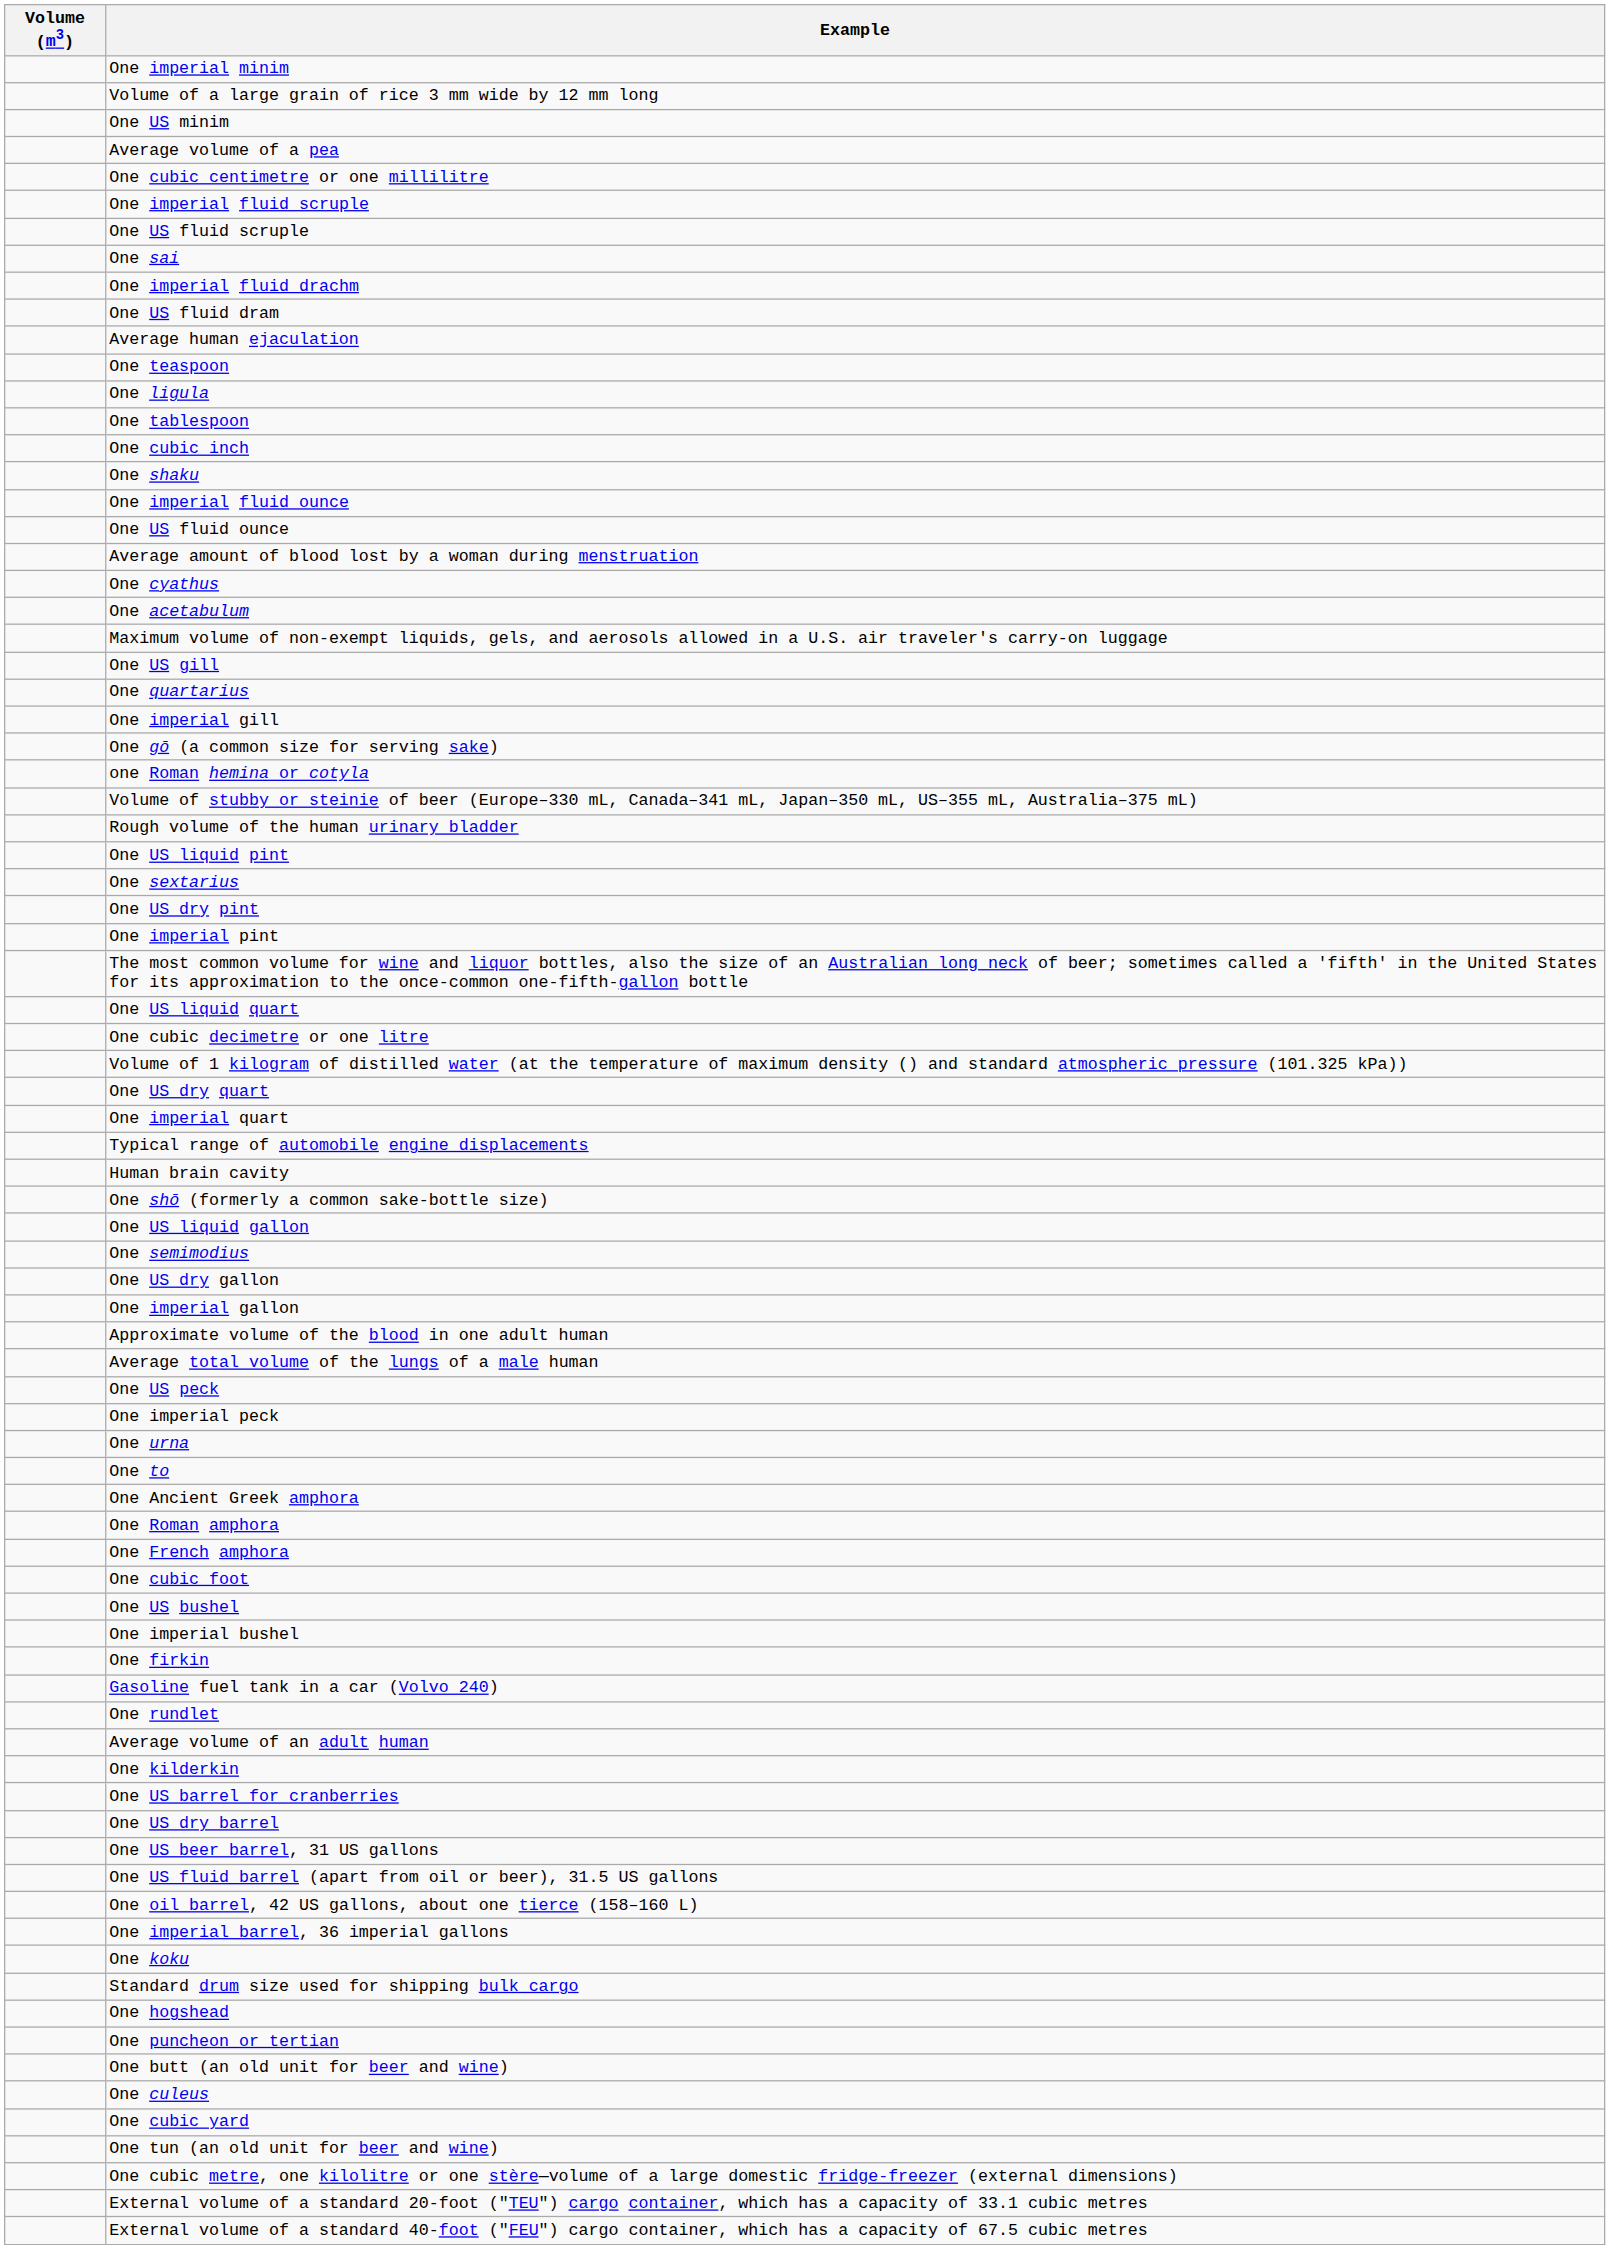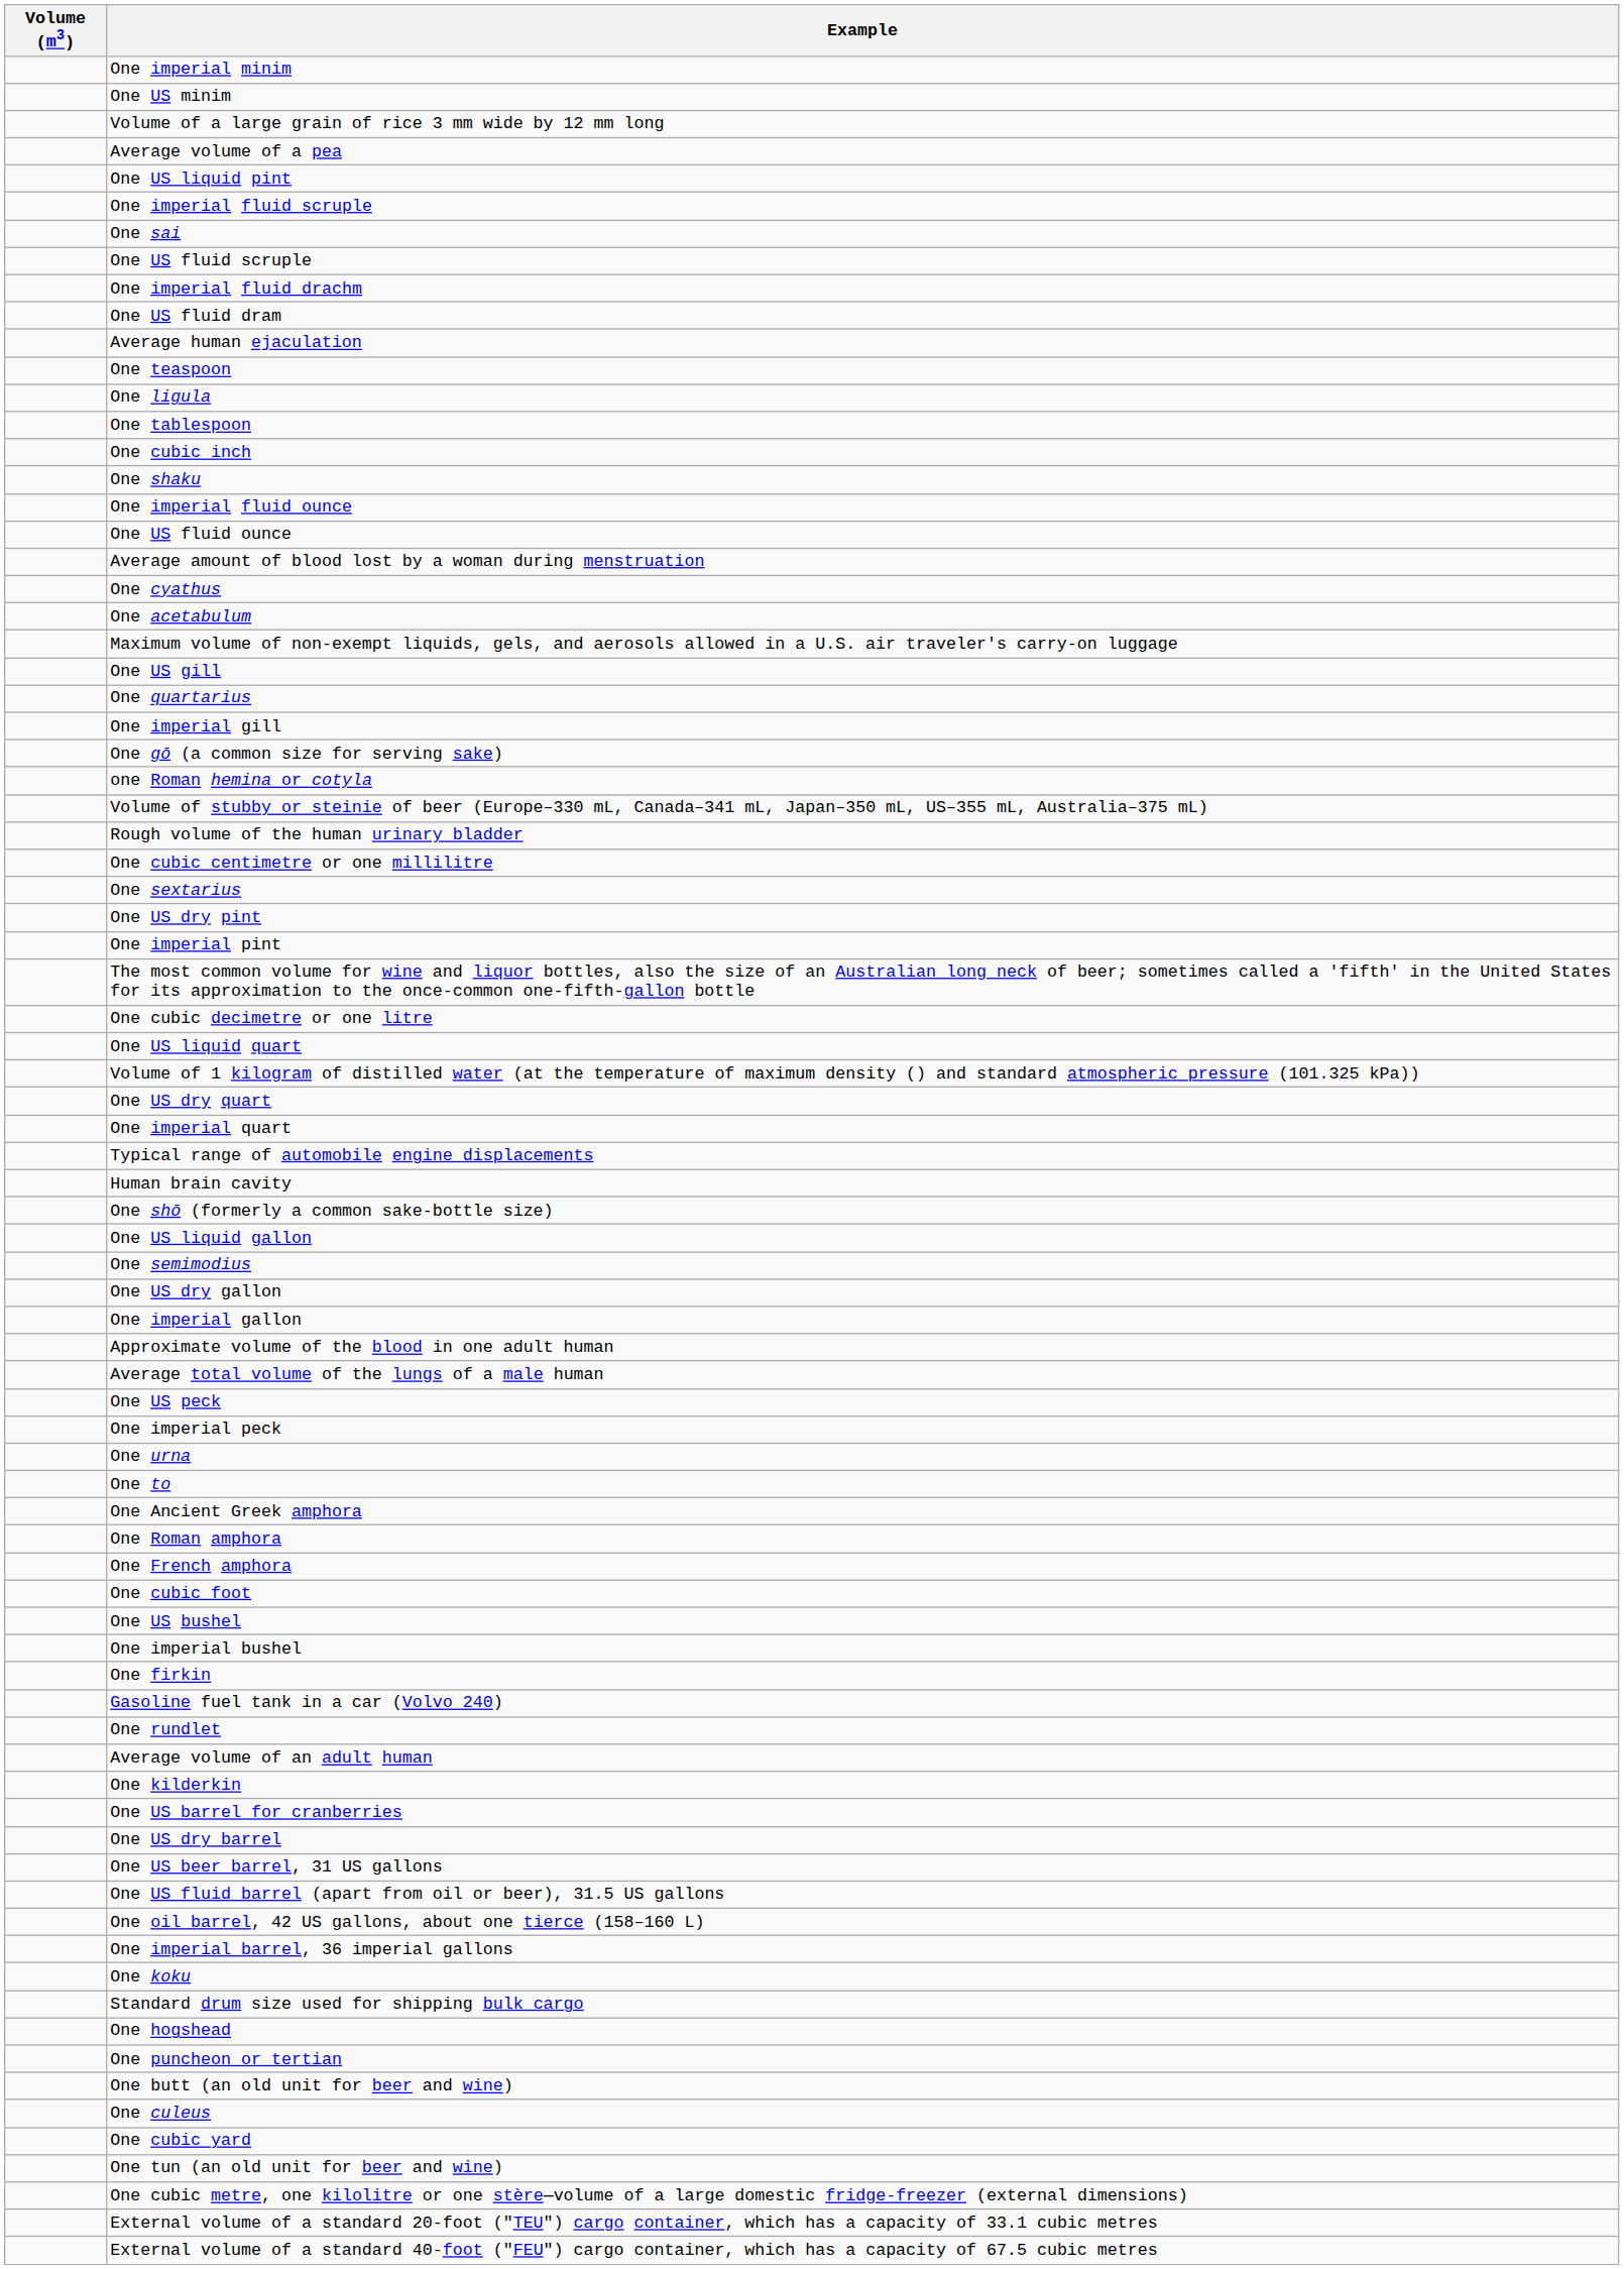 <table class=wikitable>
 <tr>
 <th>Volume (<a href='#'>m<sup>3</sup></a>)</th>
 <th>Example</th>
 </tr>
 <tr>
 <td align=right valign=top></td>
 <td>One <a href='#'>imperial</a> <a href='#'>minim</a></td>
 </tr>
 <tr>
 <td align=right valign=top></td>
-<td>Volume of a large grain of rice 3 mm wide by 12 mm long</td>
+<td>One <a href='#'>US</a> minim</td>
 </tr>
 <tr>
 <td align=right valign=top></td>
-<td>One <a href='#'>US</a> minim</td>
+<td>Volume of a large grain of rice 3 mm wide by 12 mm long</td>
 </tr>
 <tr>
 <td align=right valign=top></td>
 <td>Average volume of a <a href='#'>pea</a></td>
 </tr>
 <tr>
 <td align=right valign=top></td>
-<td>One <a href='#'>cubic centimetre</a> or one <a href='#'>millilitre</a></td>
+<td>One <a href='#'>US liquid</a> <a href='#'>pint</a></td>
 </tr>
 <tr>
 <td align=right valign=top></td>
 <td>One <a href='#'>imperial</a> <a href='#'>fluid scruple</a></td>
 </tr>
 <tr>
 <td align=right valign=top></td>
-<td>One <a href='#'>US</a> fluid scruple</td>
+<td>One <em><a href='#'>sai</a></em></td>
 </tr>
 <tr>
 <td align=right valign=top></td>
-<td>One <em><a href='#'>sai</a></em></td>
+<td>One <a href='#'>US</a> fluid scruple</td>
 </tr>
 <tr>
 <td align=right valign=top></td>
 <td>One <a href='#'>imperial</a> <a href='#'>fluid drachm</a></td>
 </tr>
 <tr>
 <td align=right valign=top></td>
 <td>One <a href='#'>US</a> fluid dram</td>
 </tr>
 <tr>
 <td align=right valign=top></td>
 <td>Average human <a href='#'>ejaculation</a></td>
 </tr>
 <tr>
 <td align=right valign=top></td>
 <td>One <a href='#'>teaspoon</a></td>
 </tr>
 <tr>
 <td align=right valign=top></td>
 <td>One <em><a href='#'>ligula</a></em></td>
 </tr>
 <tr>
 <td align=right valign=top></td>
 <td>One <a href='#'>tablespoon</a></td>
 </tr>
 <tr>
 <td align=right valign=top></td>
 <td>One <a href='#'>cubic inch</a></td>
 </tr>
 <tr>
 <td align=right valign=top></td>
 <td>One <em><a href='#'>shaku</a></em></td>
 </tr>
 <tr>
 <td align=right valign=top></td>
 <td>One <a href='#'>imperial</a> <a href='#'>fluid ounce</a></td>
 </tr>
 <tr>
 <td align=right valign=top></td>
 <td>One <a href='#'>US</a> fluid ounce</td>
 </tr>
 <tr>
 <td align=right valign=top></td>
 <td>Average amount of blood lost by a woman during <a href='#'>menstruation</a></td>
 </tr>
 <tr>
 <td align=right valign=top></td>
 <td>One <em><a href='#'>cyathus</a></em></td>
 </tr>
 <tr>
 <td align=right valign=top></td>
 <td>One <em><a href='#'>acetabulum</a></em></td>
 </tr>
 <tr>
 <td align=right valign=top></td>
 <td>Maximum volume of non-exempt liquids, gels, and aerosols allowed in a U.S. air traveler's carry-on luggage</td>
 </tr>
 <tr>
 <td align=right valign=top></td>
 <td>One <a href='#'>US</a> <a href='#'>gill</a></td>
 </tr>
 <tr>
 <td align=right valign=top></td>
 <td>One <em><a href='#'>quartarius</a></em></td>
 </tr>
 <tr>
 <td align=right valign=top></td>
 <td>One <a href='#'>imperial</a> gill</td>
 </tr>
 <tr>
 <td align=right valign=top></td>
 <td>One <em><a href='#'>gō</a></em> (a common size for serving <a href='#'>sake</a>)</td>
 </tr>
 <tr>
 <td align=right valign=top></td>
 <td>one <a href='#'>Roman</a> <a href='#'><em>hemina</em> or <em>cotyla</em></a></td>
 </tr>
 <tr>
 <td align=right valign=top></td>
 <td>Volume of <a href='#'>stubby or steinie</a> of beer (Europe–330 mL, Canada–341 mL, Japan–350 mL, US–355 mL, Australia–375 mL)</td>
 </tr>
 <tr>
 <td align=right valign=top></td>
 <td>Rough volume of the human <a href='#'>urinary bladder</a></td>
 </tr>
 <tr>
 <td align=right valign=top></td>
-<td>One <a href='#'>US liquid</a> <a href='#'>pint</a></td>
+<td>One <a href='#'>cubic centimetre</a> or one <a href='#'>millilitre</a></td>
 </tr>
 <tr>
 <td align=right valign=top></td>
 <td>One <em><a href='#'>sextarius</a></em></td>
 </tr>
 <tr>
 <td align=right valign=top></td>
 <td>One <a href='#'>US dry</a> <a href='#'>pint</a></td>
 </tr>
 <tr>
 <td align=right valign=top></td>
 <td>One <a href='#'>imperial</a> pint</td>
 </tr>
 <tr>
 <td align=right valign=top></td>
 <td>The most common volume for <a href='#'>wine</a> and <a href='#'>liquor</a> bottles, also the size of an <a href='#'>Australian long neck</a> of beer; sometimes called a 'fifth' in the United States for its approximation to the once-common one-fifth-<a href='#'>gallon</a> bottle</td>
 </tr>
 <tr>
 <td align=right valign=top></td>
-<td>One <a href='#'>US liquid</a> <a href='#'>quart</a></td>
+<td>One cubic <a href='#'>decimetre</a> or one <a href='#'>litre</a></td>
 </tr>
 <tr>
 <td align=right valign=top></td>
-<td>One cubic <a href='#'>decimetre</a> or one <a href='#'>litre</a></td>
+<td>One <a href='#'>US liquid</a> <a href='#'>quart</a></td>
 </tr>
 <tr>
 <td align=right valign=top></td>
 <td>Volume of 1 <a href='#'>kilogram</a> of distilled <a href='#'>water</a> (at the temperature of maximum density () and standard <a href='#'>atmospheric pressure</a> (101.325 kPa))</td>
 </tr>
 <tr>
 <td align=right valign=top></td>
 <td>One <a href='#'>US dry</a> <a href='#'>quart</a></td>
 </tr>
 <tr>
 <td align=right valign=top></td>
 <td>One <a href='#'>imperial</a> quart</td>
 </tr>
 <tr>
 <td align=right valign=top></td>
 <td>Typical range of <a href='#'>automobile</a> <a href='#'>engine displacements</a></td>
 </tr>
 <tr>
 <td align=right valign=top></td>
 <td>Human brain cavity</td>
 </tr>
 <tr>
 <td align=right valign=top></td>
 <td>One <em><a href='#'>shō</a></em> (formerly a common sake-bottle size)</td>
 </tr>
 <tr>
 <td align=right valign=top></td>
 <td>One <a href='#'>US liquid</a> <a href='#'>gallon</a></td>
 </tr>
 <tr>
 <td align=right valign=top></td>
 <td>One <em><a href='#'>semimodius</a></em></td>
 </tr>
 <tr>
 <td align=right valign=top></td>
 <td>One <a href='#'>US dry</a> gallon</td>
 </tr>
 <tr>
 <td align=right valign=top></td>
 <td>One <a href='#'>imperial</a> gallon</td>
 </tr>
 <tr>
 <td align=right valign=top></td>
 <td>Approximate volume of the <a href='#'>blood</a> in one adult human</td>
 </tr>
 <tr>
 <td align=right valign=top></td>
 <td>Average <a href='#'>total volume</a> of the <a href='#'>lungs</a> of a <a href='#'>male</a> human</td>
 </tr>
 <tr>
 <td align=right valign=top></td>
 <td>One <a href='#'>US</a> <a href='#'>peck</a></td>
 </tr>
 <tr>
 <td align=right valign=top></td>
 <td>One imperial peck</td>
 </tr>
 <tr>
 <td align=right valign=top></td>
 <td>One <em><a href='#'>urna</a></em></td>
 </tr>
 <tr>
 <td align=right valign=top></td>
 <td>One <em><a href='#'>to</a></em></td>
 </tr>
 <tr>
 <td align=right valign=top></td>
 <td>One Ancient Greek <a href='#'>amphora</a></td>
 </tr>
 <tr>
 <td align=right valign=top></td>
 <td>One <a href='#'>Roman</a> <a href='#'>amphora</a></td>
 </tr>
 <tr>
 <td align=right valign=top></td>
 <td>One <a href='#'>French</a> <a href='#'>amphora</a></td>
 </tr>
 <tr>
 <td align=right valign=top></td>
 <td>One <a href='#'>cubic foot</a></td>
 </tr>
 <tr>
 <td align=right valign=top></td>
 <td>One <a href='#'>US</a> <a href='#'>bushel</a></td>
 </tr>
 <tr>
 <td align=right valign=top></td>
 <td>One imperial bushel</td>
 </tr>
 <tr>
 <td align=right valign=top></td>
 <td>One <a href='#'>firkin</a></td>
 </tr>
 <tr>
 <td align=right valign=top></td>
 <td><a href='#'>Gasoline</a> fuel tank in a car (<a href='#'>Volvo 240</a>)</td>
 </tr>
 <tr>
 <td align=right valign=top></td>
 <td>One <a href='#'>rundlet</a></td>
 </tr>
 <tr>
 <td align=right valign=top></td>
 <td>Average volume of an <a href='#'>adult</a> <a href='#'>human</a></td>
 </tr>
 <tr>
 <td align=right valign=top></td>
 <td>One <a href='#'>kilderkin</a></td>
 </tr>
 <tr>
 <td align=right valign=top></td>
 <td>One <a href='#'>US barrel for cranberries</a></td>
 </tr>
 <tr>
 <td align=right valign=top></td>
 <td>One <a href='#'>US dry barrel</a></td>
 </tr>
 <tr>
 <td align=right valign=top></td>
 <td>One <a href='#'>US beer barrel</a>, 31 US gallons</td>
 </tr>
 <tr>
 <td align=right valign=top></td>
 <td>One <a href='#'>US fluid barrel</a> (apart from oil or beer), 31.5 US gallons</td>
 </tr>
 <tr>
 <td align=right valign=top></td>
 <td>One <a href='#'>oil barrel</a>, 42 US gallons, about one <a href='#'>tierce</a> (158–160 L)</td>
 </tr>
 <tr>
 <td align=right valign=top></td>
 <td>One <a href='#'>imperial barrel</a>, 36 imperial gallons</td>
 </tr>
 <tr>
 <td align=right valign=top></td>
 <td>One <em><a href='#'>koku</a></em></td>
 </tr>
 <tr>
 <td align=right valign=top></td>
 <td>Standard <a href='#'>drum</a> size used for shipping <a href='#'>bulk cargo</a></td>
 </tr>
 <tr>
 <td align=right valign=top></td>
 <td>One <a href='#'>hogshead</a></td>
 </tr>
 <tr>
 <td align=right valign=top></td>
 <td>One <a href='#'>puncheon or tertian</a></td>
 </tr>
 <tr>
 <td align=right valign=top></td>
 <td>One butt (an old unit for <a href='#'>beer</a> and <a href='#'>wine</a>)</td>
 </tr>
 <tr>
 <td align=right valign=top></td>
 <td>One <em><a href='#'>culeus</a></em></td>
 </tr>
 <tr>
 <td align=right valign=top></td>
 <td>One <a href='#'>cubic yard</a></td>
 </tr>
 <tr>
 <td align=right valign=top></td>
 <td>One tun (an old unit for <a href='#'>beer</a> and <a href='#'>wine</a>)</td>
 </tr>
 <tr>
 <td align=right valign=top></td>
 <td>One cubic <a href='#'>metre</a>, one <a href='#'>kilolitre</a> or one <a href='#'>stère</a>—volume of a large domestic <a href='#'>fridge-freezer</a> (external dimensions)</td>
 </tr>
 <tr>
 <td align=right valign=top></td>
 <td>External volume of a standard 20-foot ("<a href='#'>TEU</a>") <a href='#'>cargo</a> <a href='#'>container</a>, which has a capacity of 33.1 cubic metres</td>
 </tr>
 <tr>
 <td align=right valign=top></td>
 <td>External volume of a standard 40-<a href='#'>foot</a> ("<a href='#'>FEU</a>") cargo container, which has a capacity of 67.5 cubic metres</td>
 </tr>
 </table>
